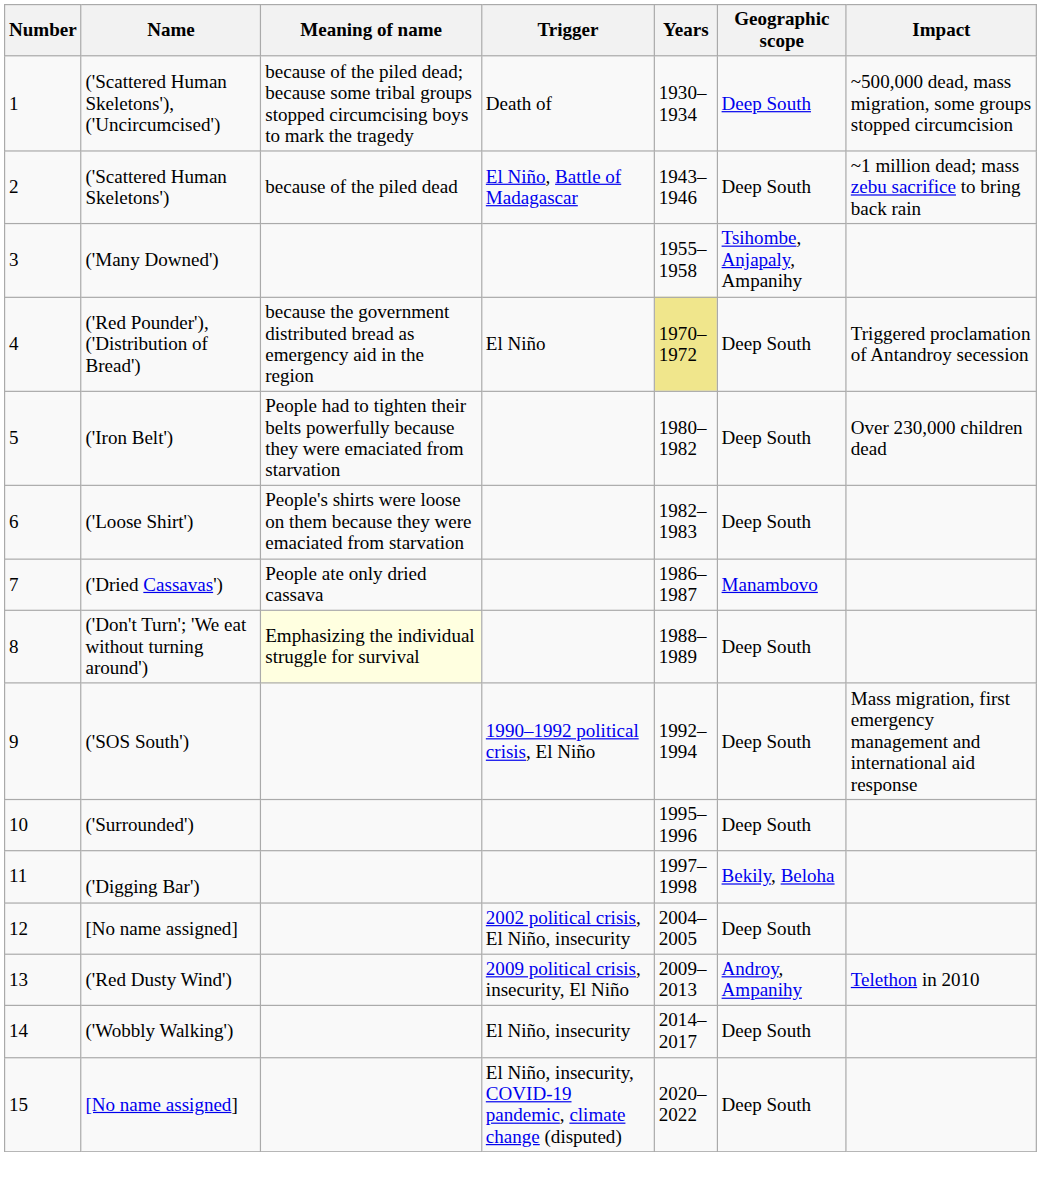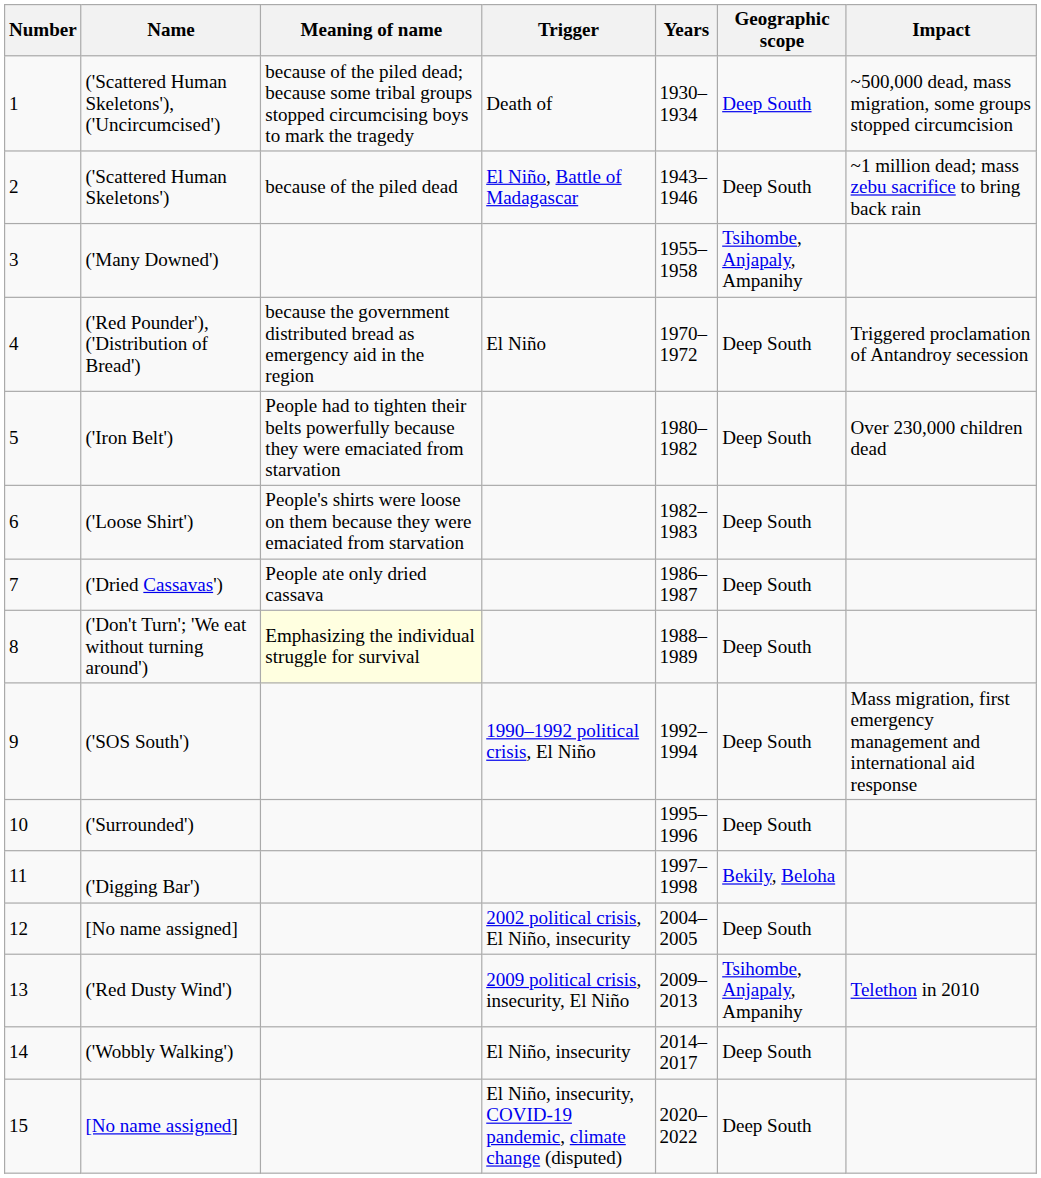 <table class="wikitable">
 <tr>
 <th>Number</th>
 <th>Name</th>
 <th>Meaning of name</th>
 <th>Trigger</th>
 <th>Years</th>
 <th>Geographic scope</th>
 <th>Impact</th>
 </tr>
 <tr>
 <td>1</td>
 <td> ('Scattered Human Skeletons'),<br> ('Uncircumcised')</td>
 <td> because of the piled dead;  because some tribal groups stopped circumcising boys to mark the tragedy</td>
 <td>Death of </td>
 <td>1930–1934</td>
 <td><a href='#'>Deep South</a></td>
 <td>~500,000 dead, mass migration, some groups stopped circumcision</td>
 </tr>
 <tr>
 <td>2</td>
 <td> ('Scattered Human Skeletons')</td>
 <td> because of the piled dead</td>
 <td><a href='#'>El Niño</a>, <a href='#'>Battle of Madagascar</a></td>
 <td>1943–1946</td>
 <td>Deep South</td>
 <td>~1 million dead; mass <a href='#'>zebu sacrifice</a> to bring back rain</td>
 </tr>
 <tr>
 <td>3</td>
 <td> ('Many Downed')</td>
 <td></td>
 <td></td>
 <td>1955–1958</td>
 <td><a href='#'>Tsihombe</a>, <a href='#'>Anjapaly</a>, Ampanihy</td>
 <td></td>
 </tr>
 <tr>
 <td>4</td>
 <td> ('Red Pounder'),<br> ('Distribution of Bread')</td>
 <td> because the government distributed bread as emergency aid in the region</td>
 <td>El Niño</td>
-<td style="background: khaki;">1970–1972</td>
+<td>1970–1972</td>
 <td>Deep South</td>
 <td>Triggered proclamation of Antandroy secession</td>
 </tr>
 <tr>
 <td>5</td>
 <td> ('Iron Belt')</td>
 <td>People had to tighten their belts powerfully because they were emaciated from starvation</td>
 <td></td>
 <td>1980–1982</td>
 <td>Deep South</td>
 <td>Over 230,000 children dead</td>
 </tr>
 <tr>
 <td>6</td>
 <td> ('Loose Shirt')</td>
 <td>People's shirts were loose on them because they were emaciated from starvation</td>
 <td></td>
 <td>1982–1983</td>
 <td>Deep South</td>
 <td></td>
 </tr>
 <tr>
 <td>7</td>
 <td> ('Dried <a href='#'>Cassavas</a>')</td>
 <td>People ate only dried cassava</td>
 <td></td>
 <td>1986–1987</td>
-<td><a href='#'>Manambovo</a></td>
+<td>Deep South</td>
 <td></td>
 </tr>
 <tr>
 <td>8</td>
 <td> ('Don't Turn'; 'We eat without turning around')</td>
 <td style="background: lightyellow;">Emphasizing the individual struggle for survival</td>
 <td></td>
 <td>1988–1989</td>
 <td>Deep South</td>
 <td></td>
 </tr>
 <tr>
 <td>9</td>
 <td> ('SOS South')</td>
 <td></td>
 <td><a href='#'>1990–1992 political crisis</a>, El Niño</td>
 <td>1992–1994</td>
 <td>Deep South</td>
 <td>Mass migration, first emergency management and international aid response</td>
 </tr>
 <tr>
 <td>10</td>
 <td> ('Surrounded')</td>
 <td></td>
 <td></td>
 <td>1995–1996</td>
 <td>Deep South</td>
 <td></td>
 </tr>
 <tr>
 <td>11</td>
 <td><br>('Digging Bar')</td>
 <td></td>
 <td></td>
 <td>1997–1998</td>
 <td><a href='#'>Bekily</a>, <a href='#'>Beloha</a></td>
 <td></td>
 </tr>
 <tr>
 <td>12</td>
 <td>[No name assigned]</td>
 <td></td>
 <td><a href='#'>2002 political crisis</a>, El Niño, insecurity</td>
 <td>2004–2005</td>
 <td>Deep South</td>
 <td></td>
 </tr>
 <tr>
 <td>13</td>
 <td> ('Red Dusty Wind')</td>
 <td></td>
 <td><a href='#'>2009 political crisis</a>, insecurity, El Niño</td>
 <td>2009–2013</td>
-<td><a href='#'>Androy</a>, <a href='#'>Ampanihy</a></td>
+<td><a href='#'>Tsihombe</a>, <a href='#'>Anjapaly</a>, Ampanihy</td>
 <td><a href='#'>Telethon</a> in 2010</td>
 </tr>
 <tr>
 <td>14</td>
 <td> ('Wobbly Walking')</td>
 <td></td>
 <td>El Niño, insecurity</td>
 <td>2014–2017</td>
 <td>Deep South</td>
 <td></td>
 </tr>
 <tr>
 <td>15</td>
 <td><a href='#'>[No name assigned</a>]</td>
 <td></td>
 <td>El Niño, insecurity, <a href='#'>COVID-19 pandemic</a>, <a href='#'>climate change</a> (disputed)</td>
 <td>2020–2022</td>
 <td>Deep South</td>
 <td></td>
 </tr>
 </table>
